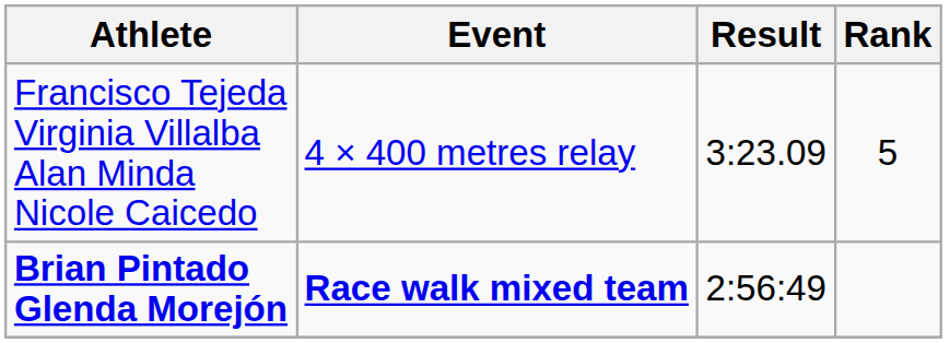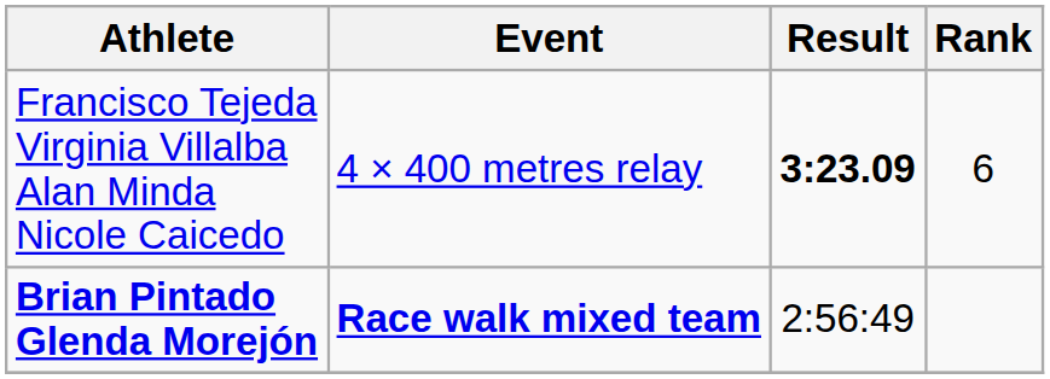 <table class=wikitable style=font-size:90%;text-align:center>
 <tr>
 <th>Athlete</th>
 <th>Event</th>
 <th>Result</th>
 <th>Rank</th>
 </tr>
 <tr align=center>
 <td align=left><a href='#'>Francisco Tejeda</a><br><a href='#'>Virginia Villalba</a><br><a href='#'>Alan Minda</a><br><a href='#'>Nicole Caicedo</a></td>
 <td align=left><a href='#'>4 × 400 metres relay</a></td>
-<td>3:23.09</td>
-<td>5</td>
+<td><strong>3:23.09</strong></td>
+<td>6</td>
 </tr>
 <tr align=center>
 <td align=left><strong><a href='#'>Brian Pintado</a><br><a href='#'>Glenda Morejón</a></strong></td>
 <td align=left><strong><a href='#'>Race walk mixed team</a></strong></td>
 <td>2:56:49</td>
 <td></td>
 </tr>
 <tr>
 </tr>
 </table>
